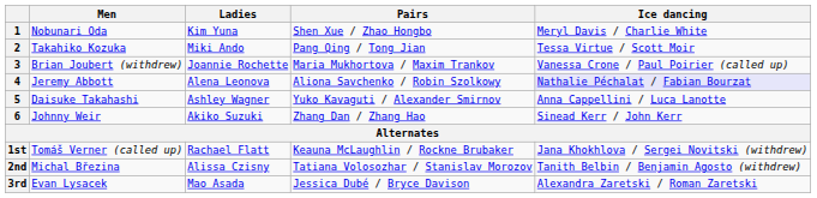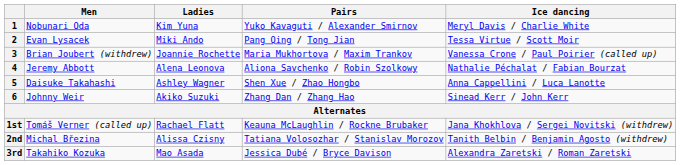 <table class="wikitable">
 <tr>
 <th></th>
 <th>Men</th>
 <th>Ladies</th>
 <th>Pairs</th>
 <th>Ice dancing</th>
 </tr>
 <tr>
 <th>1</th>
 <td> <a href='#'>Nobunari Oda</a></td>
 <td> <a href='#'>Kim Yuna</a></td>
-<td> <a href='#'>Shen Xue</a> / <a href='#'>Zhao Hongbo</a></td>
+<td> <a href='#'>Yuko Kavaguti</a> / <a href='#'>Alexander Smirnov</a></td>
 <td> <a href='#'>Meryl Davis</a> / <a href='#'>Charlie White</a></td>
 </tr>
 <tr>
 <th>2</th>
-<td> <a href='#'>Takahiko Kozuka</a></td>
+<td> <a href='#'>Evan Lysacek</a></td>
 <td> <a href='#'>Miki Ando</a></td>
 <td> <a href='#'>Pang Qing</a> / <a href='#'>Tong Jian</a></td>
 <td> <a href='#'>Tessa Virtue</a> / <a href='#'>Scott Moir</a></td>
 </tr>
 <tr>
 <th>3</th>
 <td> <a href='#'>Brian Joubert</a> <em>(withdrew)</em></td>
 <td> <a href='#'>Joannie Rochette</a></td>
 <td> <a href='#'>Maria Mukhortova</a> / <a href='#'>Maxim Trankov</a></td>
 <td> <a href='#'>Vanessa Crone</a> / <a href='#'>Paul Poirier</a> <em>(called up)</em></td>
 </tr>
 <tr>
 <th>4</th>
 <td> <a href='#'>Jeremy Abbott</a></td>
 <td> <a href='#'>Alena Leonova</a></td>
 <td> <a href='#'>Aliona Savchenko</a> / <a href='#'>Robin Szolkowy</a></td>
-<td style="background: lavender;"> <a href='#'>Nathalie Péchalat</a> / <a href='#'>Fabian Bourzat</a></td>
+<td> <a href='#'>Nathalie Péchalat</a> / <a href='#'>Fabian Bourzat</a></td>
 </tr>
 <tr>
 <th>5</th>
 <td> <a href='#'>Daisuke Takahashi</a></td>
 <td> <a href='#'>Ashley Wagner</a></td>
-<td> <a href='#'>Yuko Kavaguti</a> / <a href='#'>Alexander Smirnov</a></td>
+<td> <a href='#'>Shen Xue</a> / <a href='#'>Zhao Hongbo</a></td>
 <td> <a href='#'>Anna Cappellini</a> / <a href='#'>Luca Lanotte</a></td>
 </tr>
 <tr>
 <th>6</th>
 <td> <a href='#'>Johnny Weir</a></td>
 <td> <a href='#'>Akiko Suzuki</a></td>
 <td> <a href='#'>Zhang Dan</a> / <a href='#'>Zhang Hao</a></td>
 <td> <a href='#'>Sinead Kerr</a> / <a href='#'>John Kerr</a></td>
 </tr>
 <tr>
 <th colspan=5 align=center>Alternates</th>
 </tr>
 <tr>
 <th>1st</th>
 <td> <a href='#'>Tomáš Verner</a> <em>(called up)</em></td>
 <td> <a href='#'>Rachael Flatt</a></td>
 <td> <a href='#'>Keauna McLaughlin</a> / <a href='#'>Rockne Brubaker</a></td>
 <td> <a href='#'>Jana Khokhlova</a> / <a href='#'>Sergei Novitski</a> <em>(withdrew)</em></td>
 </tr>
 <tr>
 <th>2nd</th>
 <td> <a href='#'>Michal Březina</a></td>
 <td> <a href='#'>Alissa Czisny</a></td>
 <td> <a href='#'>Tatiana Volosozhar</a> / <a href='#'>Stanislav Morozov</a></td>
 <td> <a href='#'>Tanith Belbin</a> / <a href='#'>Benjamin Agosto</a> <em>(withdrew)</em></td>
 </tr>
 <tr>
 <th>3rd</th>
-<td> <a href='#'>Evan Lysacek</a></td>
+<td> <a href='#'>Takahiko Kozuka</a></td>
 <td> <a href='#'>Mao Asada</a></td>
 <td> <a href='#'>Jessica Dubé</a> / <a href='#'>Bryce Davison</a></td>
 <td> <a href='#'>Alexandra Zaretski</a> / <a href='#'>Roman Zaretski</a></td>
 </tr>
 </table>
